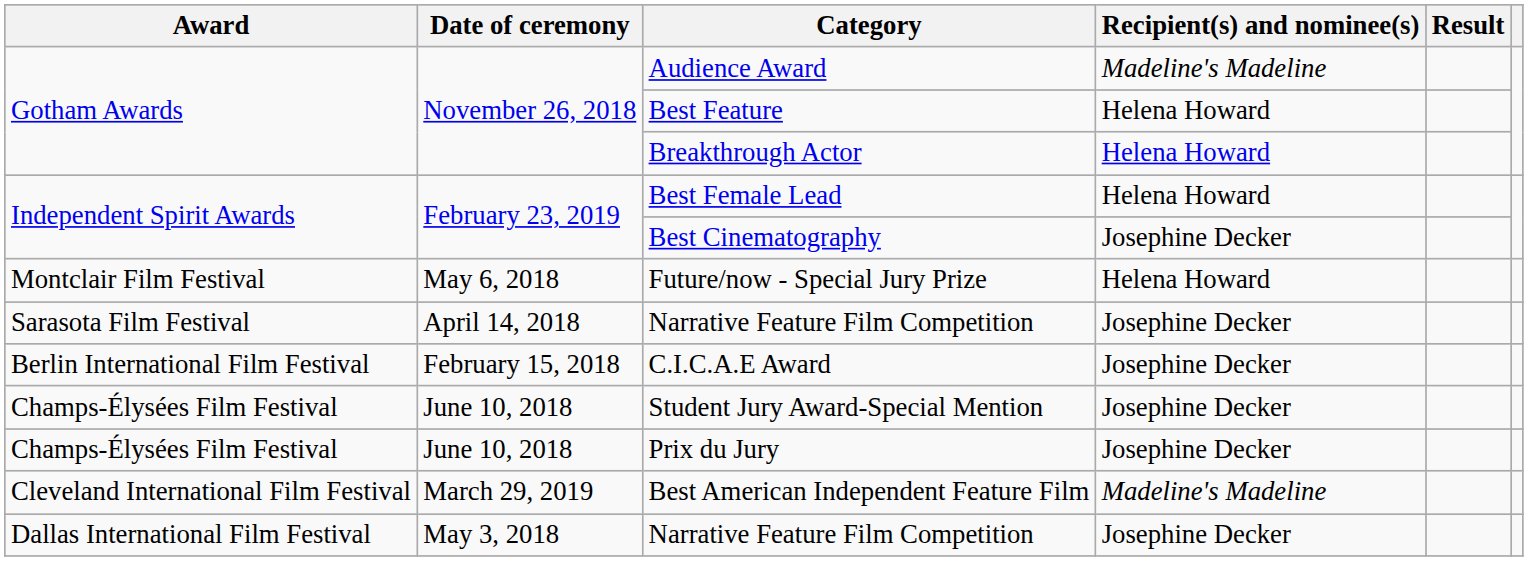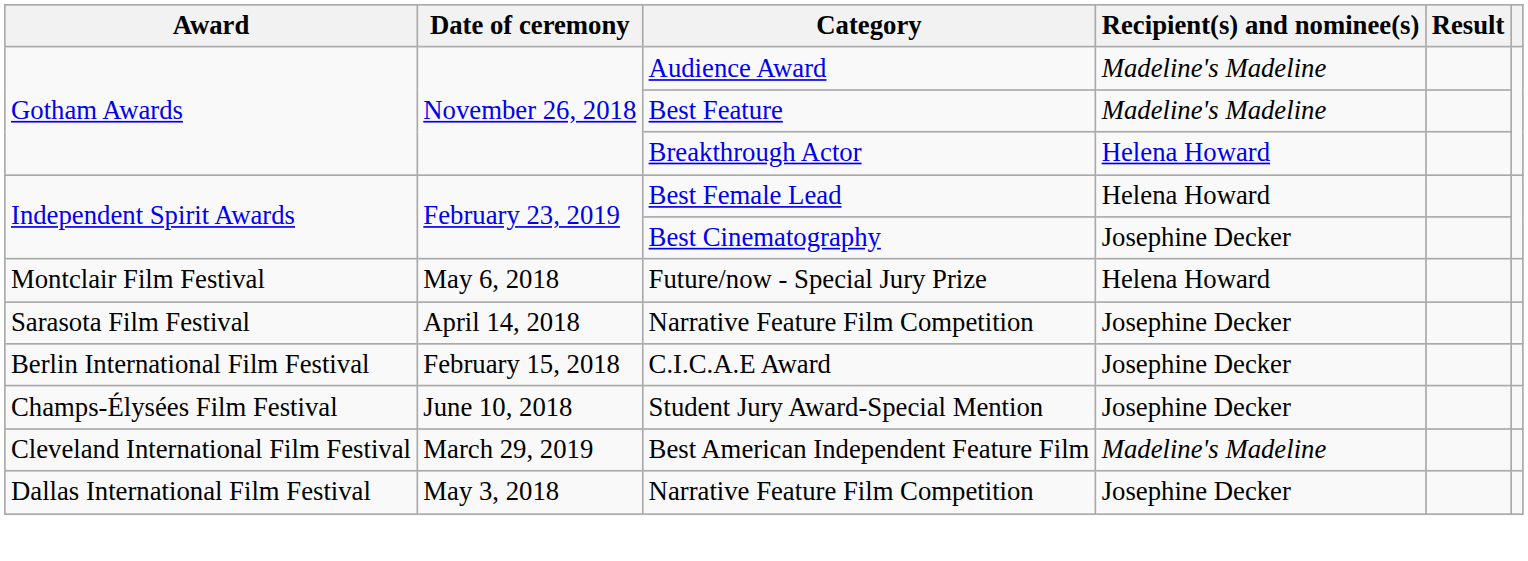 <table class="wikitable sortable">
 <tr>
 <th>Award</th>
 <th>Date of ceremony</th>
 <th>Category</th>
 <th>Recipient(s) and nominee(s)</th>
 <th>Result</th>
 <th class="unsortable"></th>
 </tr>
 <tr>
 <td rowspan="3"><a href='#'>Gotham Awards</a></td>
 <td rowspan="3"><a href='#'>November 26, 2018</a></td>
 <td><a href='#'>Audience Award</a></td>
 <td><em>Madeline's Madeline</em></td>
 <td></td>
 <td rowspan="3" style="text-align:center;"></td>
 </tr>
 <tr>
 <td><a href='#'>Best Feature</a></td>
-<td>Helena Howard</td>
+<td><em>Madeline's Madeline</em></td>
 <td></td>
 </tr>
 <tr>
 <td><a href='#'>Breakthrough Actor</a></td>
 <td><a href='#'>Helena Howard</a></td>
 <td></td>
 </tr>
 <tr>
 <td rowspan="2"><a href='#'>Independent Spirit Awards</a></td>
 <td rowspan="2"><a href='#'>February 23, 2019</a></td>
 <td><a href='#'>Best Female Lead</a></td>
 <td>Helena Howard</td>
 <td></td>
 <td rowspan="2" style="text-align:center;"></td>
 </tr>
 <tr>
 <td><a href='#'>Best Cinematography</a></td>
 <td>Josephine Decker</td>
 <td></td>
 </tr>
 <tr>
 <td>Montclair Film Festival</td>
 <td>May 6, 2018</td>
 <td>Future/now - Special Jury Prize</td>
 <td>Helena Howard</td>
 <td></td>
 <td></td>
 </tr>
 <tr>
 <td>Sarasota Film Festival</td>
 <td>April 14, 2018</td>
 <td>Narrative Feature Film Competition</td>
 <td>Josephine Decker</td>
 <td></td>
 <td></td>
 </tr>
 <tr>
 <td>Berlin International Film Festival</td>
 <td>February 15, 2018</td>
 <td>C.I.C.A.E Award</td>
 <td>Josephine Decker</td>
 <td></td>
 <td></td>
 </tr>
 <tr>
 <td>Champs-Élysées Film Festival</td>
 <td>June 10, 2018</td>
 <td>Student Jury Award-Special Mention</td>
 <td>Josephine Decker</td>
 <td></td>
 <td></td>
 </tr>
 <tr>
-<td>Champs-Élysées Film Festival</td>
-<td>June 10, 2018</td>
-<td>Prix du Jury</td>
-<td>Josephine Decker</td>
-<td></td>
-<td></td>
-</tr>
-<tr>
 <td>Cleveland International Film Festival</td>
 <td>March 29, 2019</td>
 <td>Best American Independent Feature Film</td>
 <td><em>Madeline's Madeline</em></td>
 <td></td>
 <td></td>
 </tr>
 <tr>
 <td>Dallas International Film Festival</td>
 <td>May 3, 2018</td>
 <td>Narrative Feature Film Competition</td>
 <td>Josephine Decker</td>
 <td></td>
 <td></td>
 </tr>
 </table>
